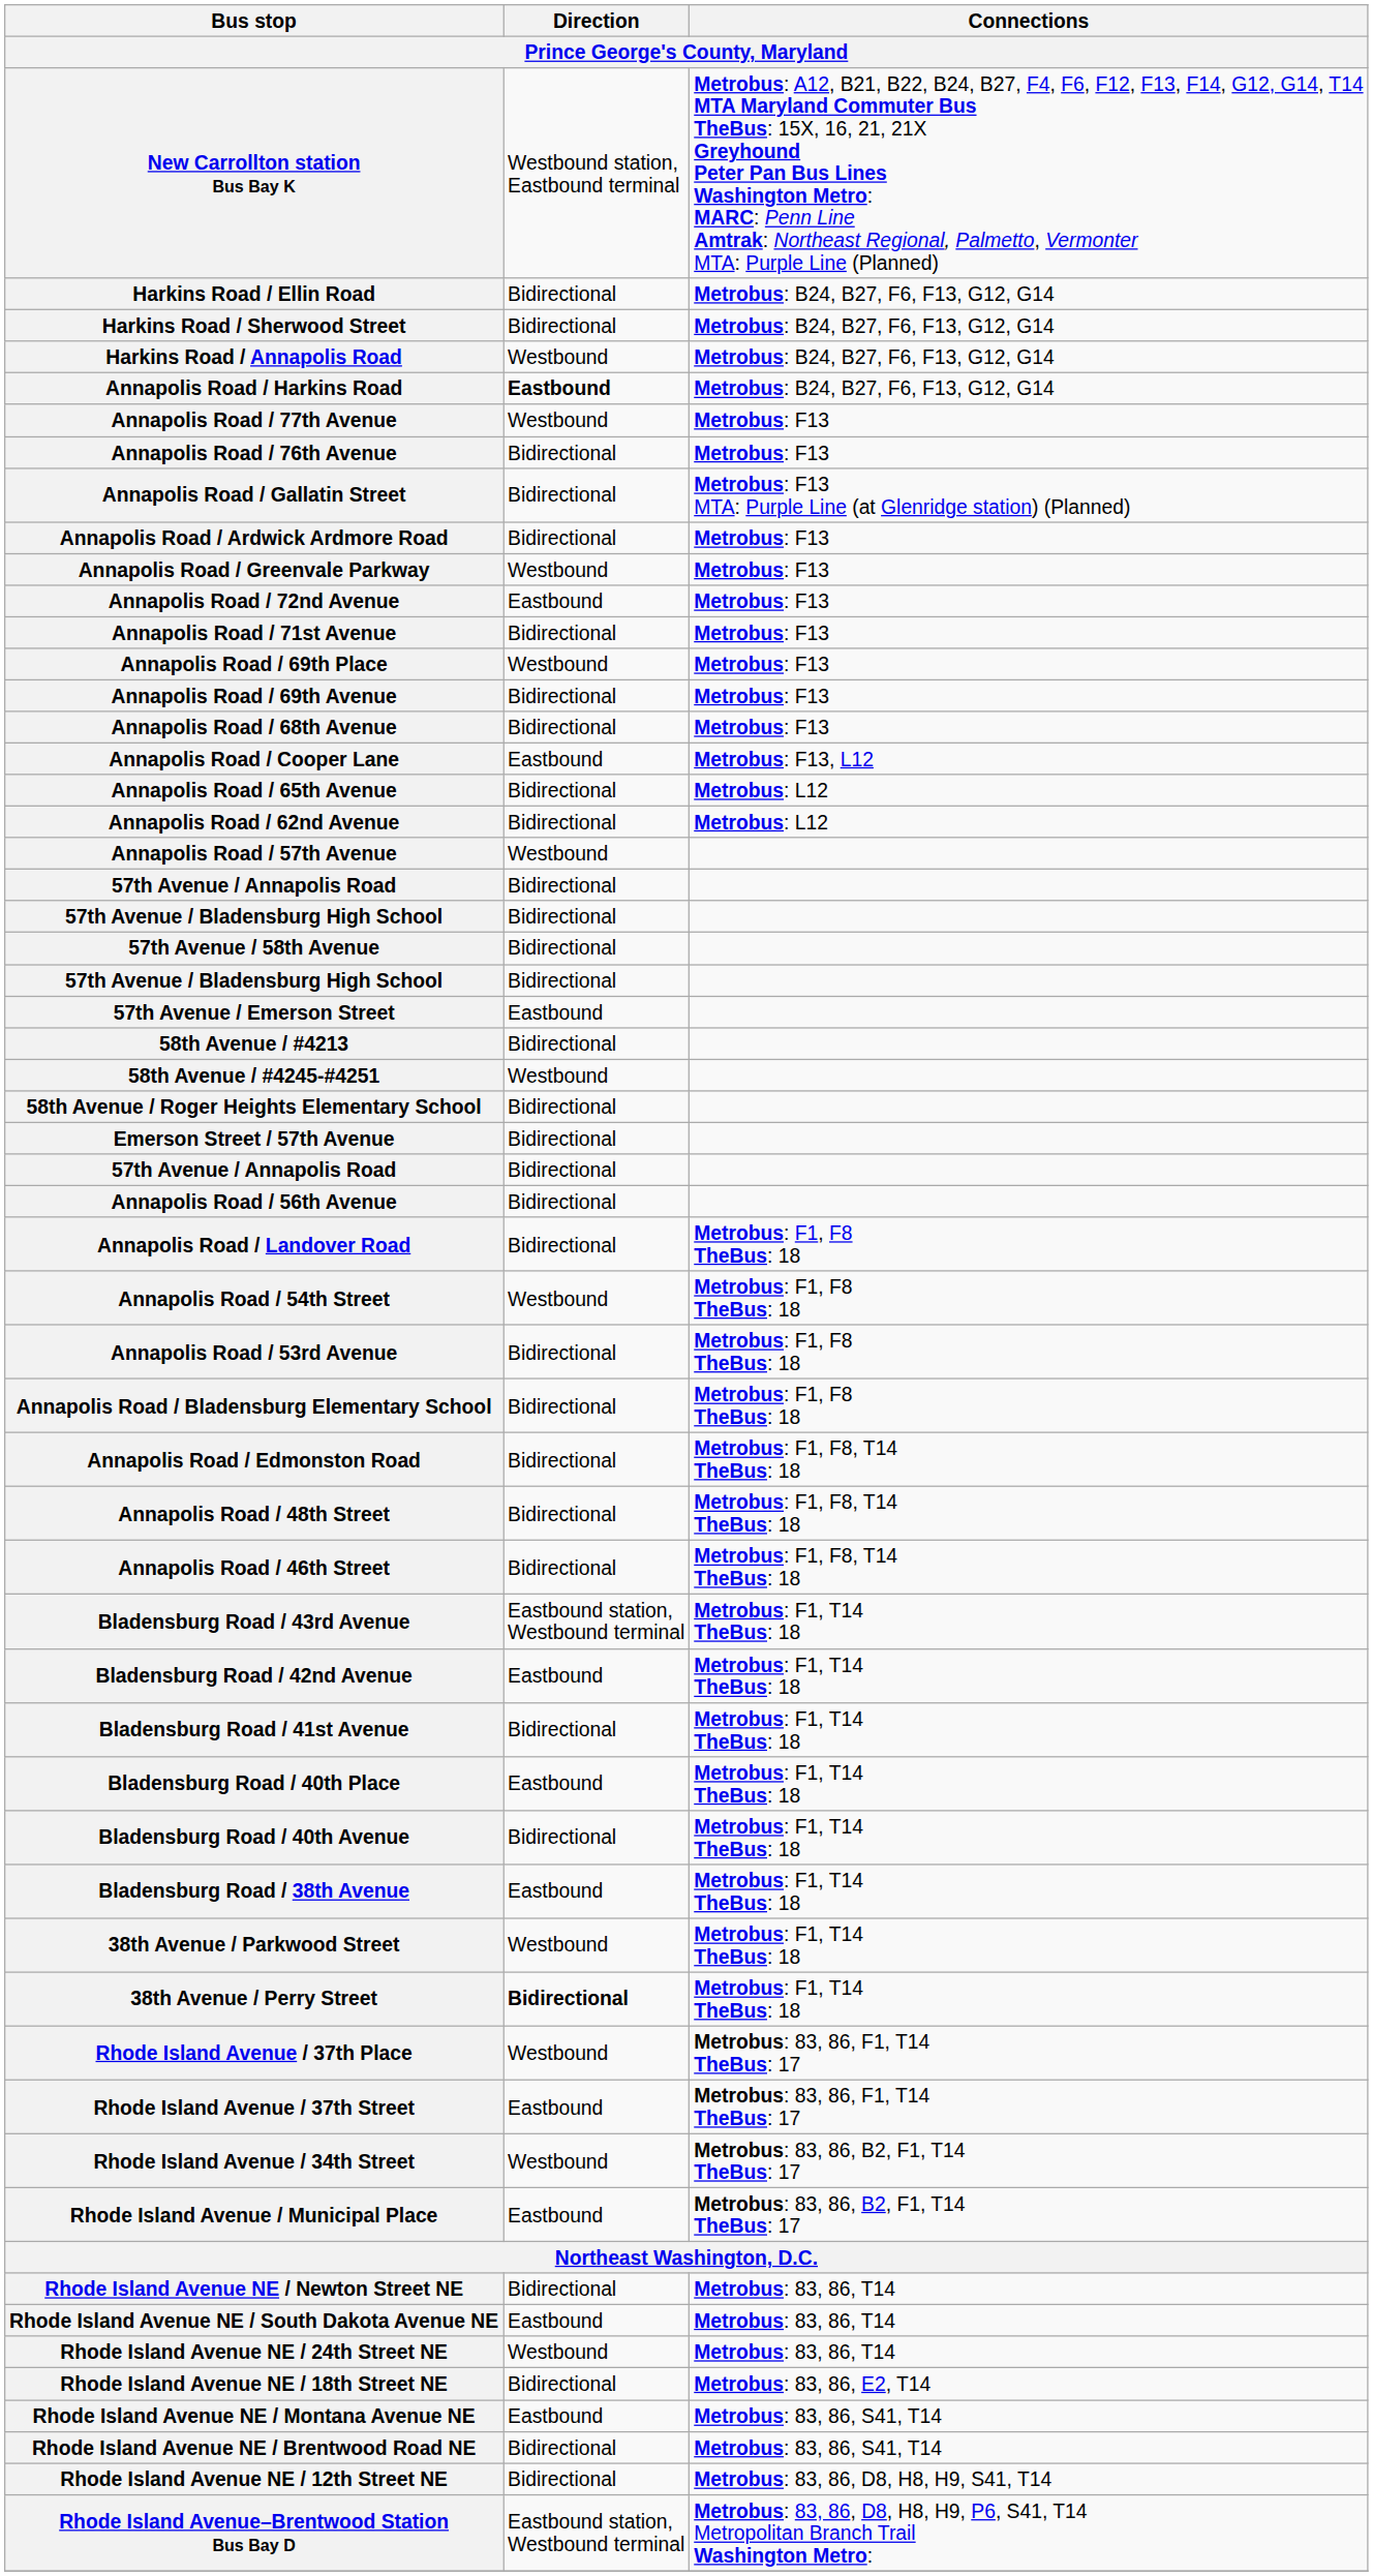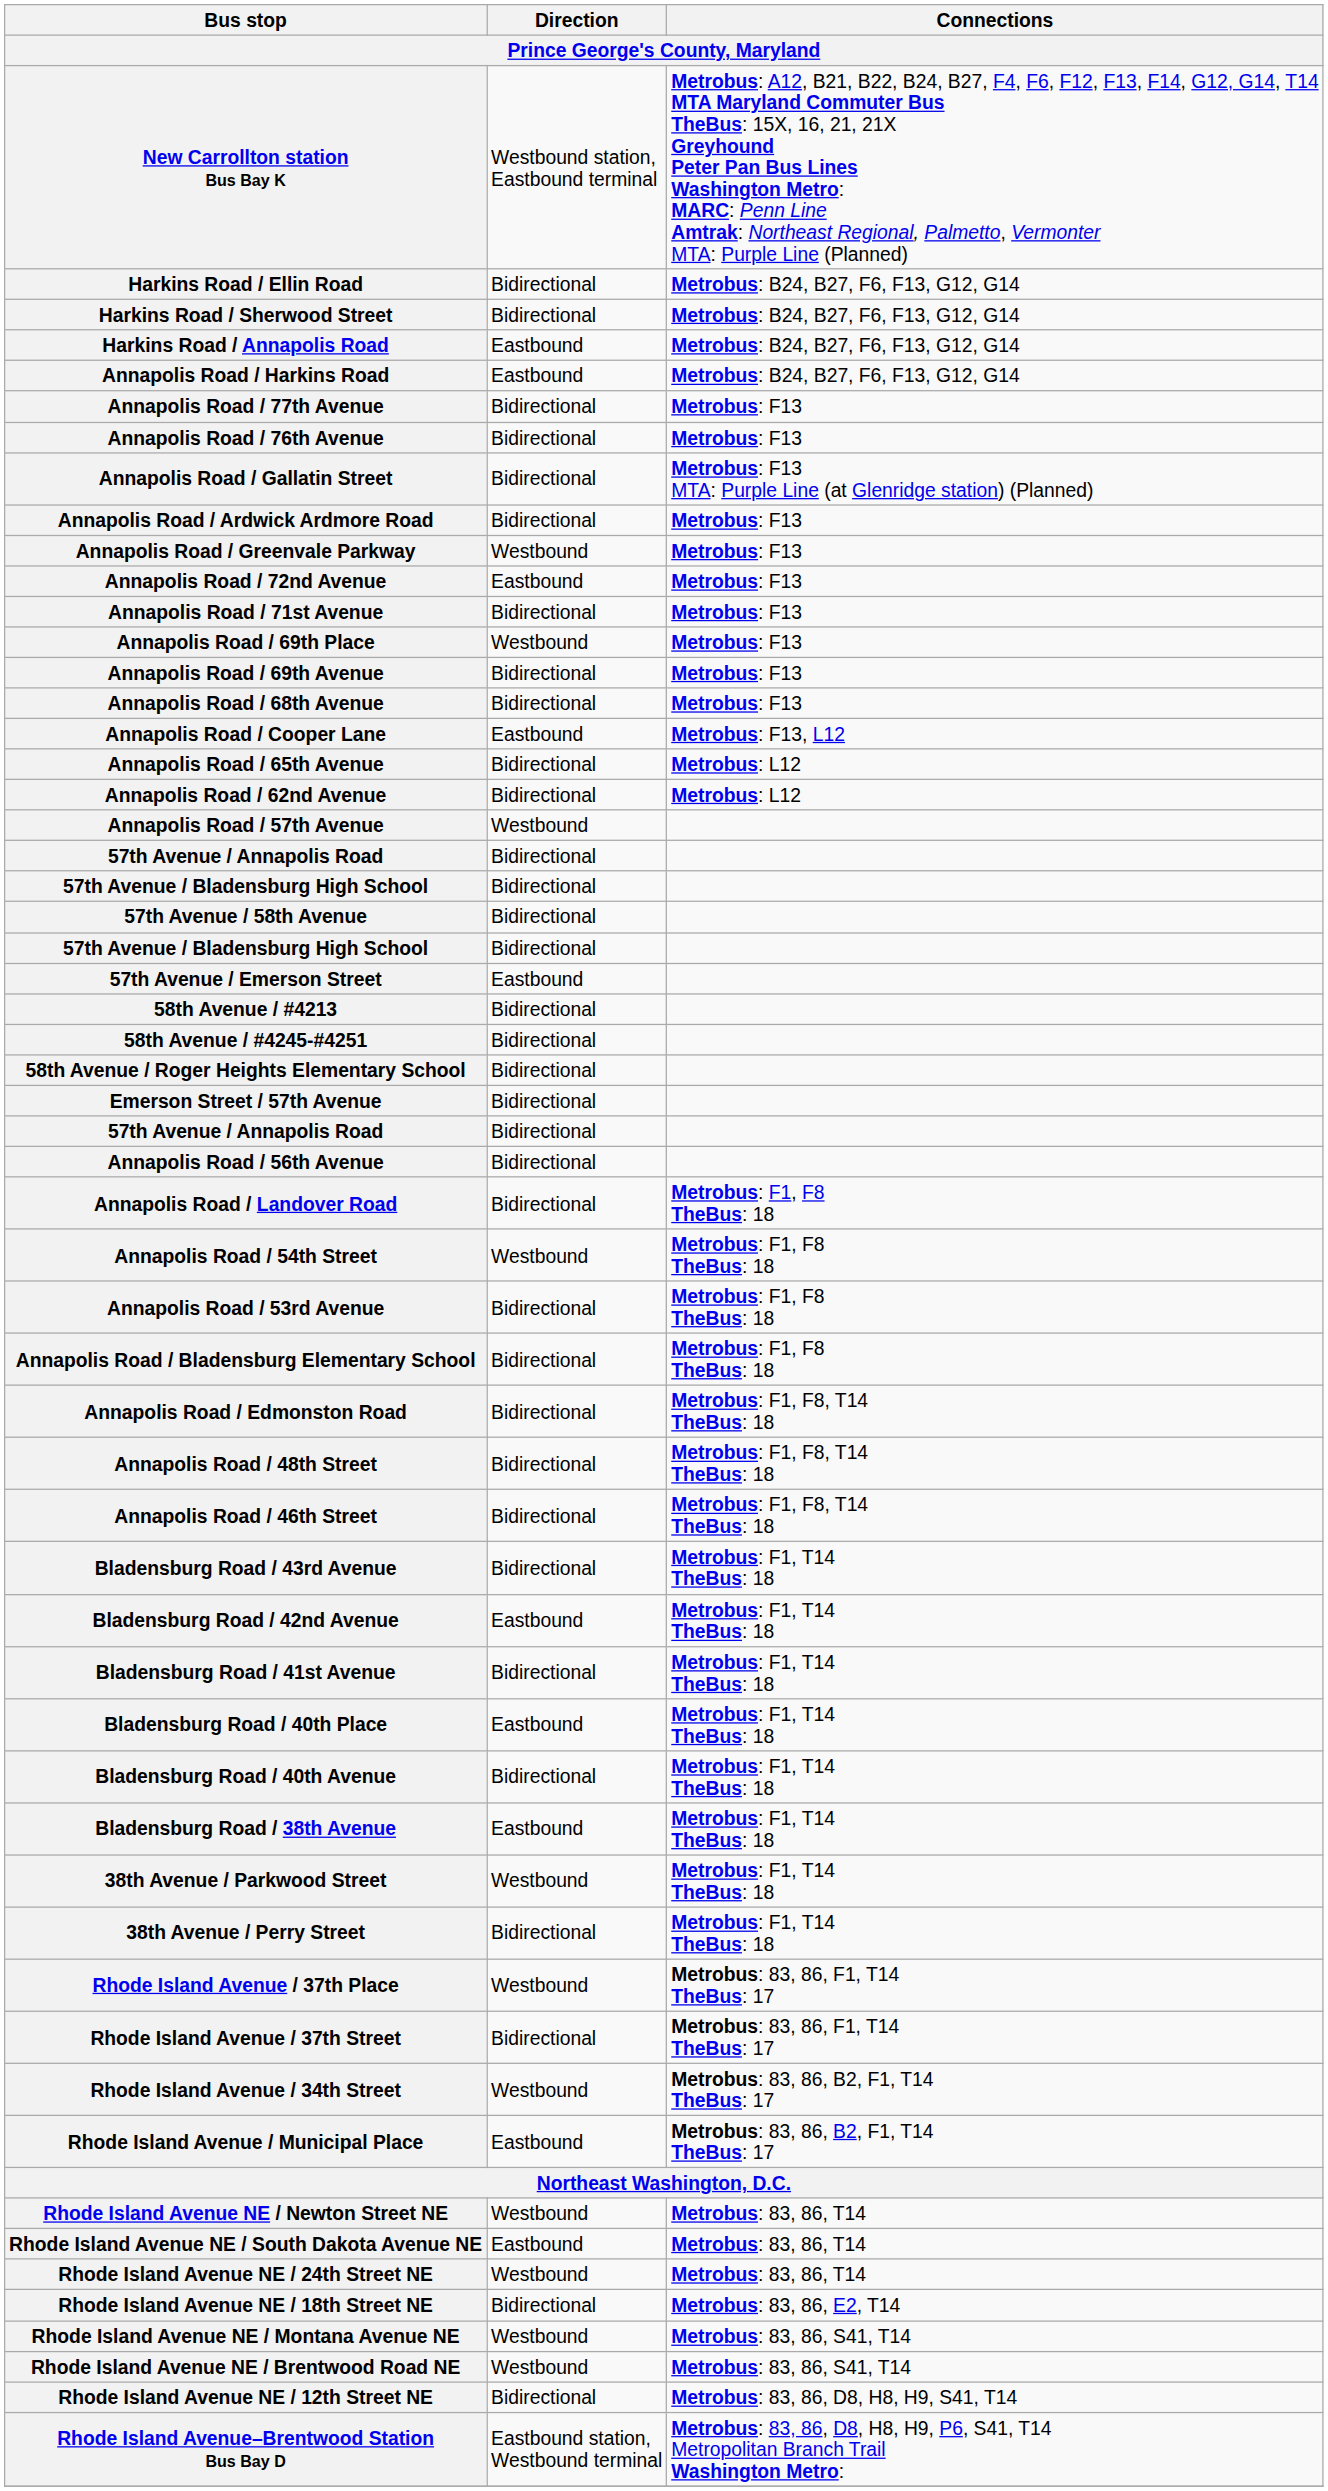 <table class="wikitable collapsible collapsed" style="font-size: 95%;">
 <tr>
 <th>Bus stop</th>
 <th>Direction</th>
 <th>Connections</th>
 </tr>
 <tr>
 <th colspan="5"><a href='#'>Prince George's County, Maryland</a></th>
 </tr>
 <tr>
 <th><a href='#'>New Carrollton station</a><br><small>Bus Bay K</small></th>
 <td>Westbound station,<br>Eastbound terminal</td>
 <td> <strong><a href='#'>Metrobus</a></strong>: <a href='#'>A12</a>, B21, B22, B24, B27, <a href='#'>F4</a>, <a href='#'>F6</a>, <a href='#'>F12</a>, <a href='#'>F13</a>, <a href='#'>F14</a>, <a href='#'>G12, G14</a>, <a href='#'>T14</a><br>  <strong><a href='#'>MTA Maryland Commuter Bus</a></strong><br>  <strong><a href='#'>TheBus</a></strong>: 15X, 16, 21, 21X<br>  <strong><a href='#'>Greyhound</a></strong><br>  <strong><a href='#'>Peter Pan Bus Lines</a></strong><br> <strong><a href='#'>Washington Metro</a></strong>: <br> <strong><a href='#'>MARC</a></strong>: <em><a href='#'>Penn Line</a></em><br> <strong><a href='#'>Amtrak</a></strong>: <em><a href='#'>Northeast Regional</a>, <a href='#'>Palmetto</a></em>, <em><a href='#'>Vermonter</a></em><br> <a href='#'>MTA</a>: <a href='#'>Purple Line</a> (Planned)</td>
 </tr>
 <tr>
 <th>Harkins Road / Ellin Road</th>
 <td>Bidirectional</td>
 <td> <strong><a href='#'>Metrobus</a></strong>: B24, B27, F6, F13, G12, G14</td>
 </tr>
 <tr>
 <th>Harkins Road / Sherwood Street</th>
 <td>Bidirectional</td>
 <td> <strong><a href='#'>Metrobus</a></strong>: B24, B27, F6, F13, G12, G14</td>
 </tr>
 <tr>
 <th>Harkins Road / <a href='#'>Annapolis Road</a></th>
-<td>Westbound</td>
+<td>Eastbound</td>
 <td> <strong><a href='#'>Metrobus</a></strong>: B24, B27, F6, F13, G12, G14</td>
 </tr>
 <tr>
 <th>Annapolis Road / Harkins Road</th>
-<td><strong>Eastbound</strong></td>
+<td>Eastbound</td>
 <td> <strong><a href='#'>Metrobus</a></strong>: B24, B27, F6, F13, G12, G14</td>
 </tr>
 <tr>
 <th>Annapolis Road / 77th Avenue</th>
-<td>Westbound</td>
+<td>Bidirectional</td>
 <td> <strong><a href='#'>Metrobus</a></strong>: F13</td>
 </tr>
 <tr>
 <th>Annapolis Road / 76th Avenue</th>
 <td>Bidirectional</td>
 <td> <strong><a href='#'>Metrobus</a></strong>: F13</td>
 </tr>
 <tr>
 <th>Annapolis Road / Gallatin Street</th>
 <td>Bidirectional</td>
 <td> <strong><a href='#'>Metrobus</a></strong>: F13<br> <a href='#'>MTA</a>: <a href='#'>Purple Line</a> (at <a href='#'>Glenridge station</a>) (Planned)</td>
 </tr>
 <tr>
 <th>Annapolis Road / Ardwick Ardmore Road</th>
 <td>Bidirectional</td>
 <td> <strong><a href='#'>Metrobus</a></strong>: F13</td>
 </tr>
 <tr>
 <th>Annapolis Road / Greenvale Parkway</th>
 <td>Westbound</td>
 <td> <strong><a href='#'>Metrobus</a></strong>: F13</td>
 </tr>
 <tr>
 <th>Annapolis Road / 72nd Avenue</th>
 <td>Eastbound</td>
 <td> <strong><a href='#'>Metrobus</a></strong>: F13</td>
 </tr>
 <tr>
 <th>Annapolis Road / 71st Avenue</th>
 <td>Bidirectional</td>
 <td> <strong><a href='#'>Metrobus</a></strong>: F13</td>
 </tr>
 <tr>
 <th>Annapolis Road / 69th Place</th>
 <td>Westbound</td>
 <td> <strong><a href='#'>Metrobus</a></strong>: F13</td>
 </tr>
 <tr>
 <th>Annapolis Road / 69th Avenue</th>
 <td>Bidirectional</td>
 <td> <strong><a href='#'>Metrobus</a></strong>: F13</td>
 </tr>
 <tr>
 <th>Annapolis Road / 68th Avenue</th>
 <td>Bidirectional</td>
 <td> <strong><a href='#'>Metrobus</a></strong>: F13</td>
 </tr>
 <tr>
 <th>Annapolis Road / Cooper Lane</th>
 <td>Eastbound</td>
 <td> <strong><a href='#'>Metrobus</a></strong>: F13, <a href='#'>L12</a></td>
 </tr>
 <tr>
 <th>Annapolis Road / 65th Avenue</th>
 <td>Bidirectional</td>
 <td> <strong><a href='#'>Metrobus</a></strong>: L12</td>
 </tr>
 <tr>
 <th>Annapolis Road / 62nd Avenue</th>
 <td>Bidirectional</td>
 <td> <strong><a href='#'>Metrobus</a></strong>: L12</td>
 </tr>
 <tr>
 <th>Annapolis Road / 57th Avenue</th>
 <td>Westbound</td>
 <td></td>
 </tr>
 <tr>
 <th>57th Avenue / Annapolis Road</th>
 <td>Bidirectional</td>
 <td></td>
 </tr>
 <tr>
 <th>57th Avenue / Bladensburg High School</th>
 <td>Bidirectional</td>
 <td></td>
 </tr>
 <tr>
 <th>57th Avenue / 58th Avenue</th>
 <td>Bidirectional</td>
 <td></td>
 </tr>
 <tr>
 <th>57th Avenue / Bladensburg High School</th>
 <td>Bidirectional</td>
 <td></td>
 </tr>
 <tr>
 <th>57th Avenue / Emerson Street</th>
 <td>Eastbound</td>
 <td></td>
 </tr>
 <tr>
 <th>58th Avenue / #4213</th>
 <td>Bidirectional</td>
 <td></td>
 </tr>
 <tr>
 <th>58th Avenue / #4245-#4251</th>
-<td>Westbound</td>
+<td>Bidirectional</td>
 <td></td>
 </tr>
 <tr>
 <th>58th Avenue / Roger Heights Elementary School</th>
 <td>Bidirectional</td>
 <td></td>
 </tr>
 <tr>
 <th>Emerson Street / 57th Avenue</th>
 <td>Bidirectional</td>
 <td></td>
 </tr>
 <tr>
 <th>57th Avenue / Annapolis Road</th>
 <td>Bidirectional</td>
 <td></td>
 </tr>
 <tr>
 <th>Annapolis Road / 56th Avenue</th>
 <td>Bidirectional</td>
 <td></td>
 </tr>
 <tr>
 <th>Annapolis Road / <a href='#'>Landover Road</a></th>
 <td>Bidirectional</td>
 <td> <strong><a href='#'>Metrobus</a></strong>: <a href='#'>F1</a>, <a href='#'>F8</a><br> <strong><a href='#'>TheBus</a></strong>: 18</td>
 </tr>
 <tr>
 <th>Annapolis Road / 54th Street</th>
 <td>Westbound</td>
 <td> <strong><a href='#'>Metrobus</a></strong>: F1, F8<br> <strong><a href='#'>TheBus</a></strong>: 18</td>
 </tr>
 <tr>
 <th>Annapolis Road / 53rd Avenue</th>
 <td>Bidirectional</td>
 <td> <strong><a href='#'>Metrobus</a></strong>: F1, F8<br> <strong><a href='#'>TheBus</a></strong>: 18</td>
 </tr>
 <tr>
 <th>Annapolis Road / Bladensburg Elementary School</th>
 <td>Bidirectional</td>
 <td> <strong><a href='#'>Metrobus</a></strong>: F1, F8<br> <strong><a href='#'>TheBus</a></strong>: 18</td>
 </tr>
 <tr>
 <th>Annapolis Road / Edmonston Road</th>
 <td>Bidirectional</td>
 <td> <strong><a href='#'>Metrobus</a></strong>: F1, F8, T14<br> <strong><a href='#'>TheBus</a></strong>: 18</td>
 </tr>
 <tr>
 <th>Annapolis Road / 48th Street</th>
 <td>Bidirectional</td>
 <td> <strong><a href='#'>Metrobus</a></strong>: F1, F8, T14<br> <strong><a href='#'>TheBus</a></strong>: 18</td>
 </tr>
 <tr>
 <th>Annapolis Road / 46th Street</th>
 <td>Bidirectional</td>
 <td> <strong><a href='#'>Metrobus</a></strong>: F1, F8, T14<br> <strong><a href='#'>TheBus</a></strong>: 18</td>
 </tr>
 <tr>
 <th>Bladensburg Road / 43rd Avenue</th>
-<td>Eastbound station,<br>Westbound terminal</td>
+<td>Bidirectional</td>
 <td> <strong><a href='#'>Metrobus</a></strong>: F1, T14<br> <strong><a href='#'>TheBus</a></strong>: 18</td>
 </tr>
 <tr>
 <th>Bladensburg Road / 42nd Avenue</th>
 <td>Eastbound</td>
 <td> <strong><a href='#'>Metrobus</a></strong>: F1, T14<br> <strong><a href='#'>TheBus</a></strong>: 18</td>
 </tr>
 <tr>
 <th>Bladensburg Road / 41st Avenue</th>
 <td>Bidirectional</td>
 <td> <strong><a href='#'>Metrobus</a></strong>: F1, T14<br> <strong><a href='#'>TheBus</a></strong>: 18</td>
 </tr>
 <tr>
 <th>Bladensburg Road / 40th Place</th>
 <td>Eastbound</td>
 <td> <strong><a href='#'>Metrobus</a></strong>: F1, T14<br> <strong><a href='#'>TheBus</a></strong>: 18</td>
 </tr>
 <tr>
 <th>Bladensburg Road / 40th Avenue</th>
 <td>Bidirectional</td>
 <td> <strong><a href='#'>Metrobus</a></strong>: F1, T14<br> <strong><a href='#'>TheBus</a></strong>: 18</td>
 </tr>
 <tr>
 <th>Bladensburg Road / <a href='#'>38th Avenue</a></th>
 <td>Eastbound</td>
 <td> <strong><a href='#'>Metrobus</a></strong>: F1, T14<br> <strong><a href='#'>TheBus</a></strong>: 18</td>
 </tr>
 <tr>
 <th>38th Avenue / Parkwood Street</th>
 <td>Westbound</td>
 <td> <strong><a href='#'>Metrobus</a></strong>: F1, T14<br> <strong><a href='#'>TheBus</a></strong>: 18</td>
 </tr>
 <tr>
 <th>38th Avenue / Perry Street</th>
-<td><strong>Bidirectional</strong></td>
+<td>Bidirectional</td>
 <td> <strong><a href='#'>Metrobus</a></strong>: F1, T14<br> <strong><a href='#'>TheBus</a></strong>: 18</td>
 </tr>
 <tr>
 <th><a href='#'>Rhode Island Avenue</a> / 37th Place</th>
 <td>Westbound</td>
 <td> <strong>Metrobus</strong>: 83, 86, F1, T14<br> <strong><a href='#'>TheBus</a></strong>: 17</td>
 </tr>
 <tr>
 <th>Rhode Island Avenue / 37th Street</th>
-<td>Eastbound</td>
+<td>Bidirectional</td>
 <td> <strong>Metrobus</strong>: 83, 86, F1, T14<br> <strong><a href='#'>TheBus</a></strong>: 17</td>
 </tr>
 <tr>
 <th>Rhode Island Avenue / 34th Street</th>
 <td>Westbound</td>
 <td> <strong>Metrobus</strong>: 83, 86, B2, F1, T14<br> <strong><a href='#'>TheBus</a></strong>: 17</td>
 </tr>
 <tr>
 <th>Rhode Island Avenue / Municipal Place</th>
 <td>Eastbound</td>
 <td> <strong>Metrobus</strong>: 83, 86, <a href='#'>B2</a>, F1, T14<br> <strong><a href='#'>TheBus</a></strong>: 17</td>
 </tr>
 <tr>
 <th colspan="5"><a href='#'>Northeast Washington, D.C.</a></th>
 </tr>
 <tr>
 <th><a href='#'>Rhode Island Avenue NE</a> / Newton Street NE</th>
-<td>Bidirectional</td>
+<td>Westbound</td>
 <td> <strong><a href='#'>Metrobus</a></strong>: 83, 86, T14</td>
 </tr>
 <tr>
 <th>Rhode Island Avenue NE / South Dakota Avenue NE</th>
 <td>Eastbound</td>
 <td> <strong><a href='#'>Metrobus</a></strong>: 83, 86, T14</td>
 </tr>
 <tr>
 <th>Rhode Island Avenue NE / 24th Street NE</th>
 <td>Westbound</td>
 <td> <strong><a href='#'>Metrobus</a></strong>: 83, 86, T14</td>
 </tr>
 <tr>
 <th>Rhode Island Avenue NE / 18th Street NE</th>
 <td>Bidirectional</td>
 <td> <strong><a href='#'>Metrobus</a></strong>: 83, 86, <a href='#'>E2</a>, T14</td>
 </tr>
 <tr>
 <th>Rhode Island Avenue NE / Montana Avenue NE</th>
-<td>Eastbound</td>
+<td>Westbound</td>
 <td> <strong><a href='#'>Metrobus</a></strong>: 83, 86, S41, T14</td>
 </tr>
 <tr>
 <th>Rhode Island Avenue NE / Brentwood Road NE</th>
-<td>Bidirectional</td>
+<td>Westbound</td>
 <td> <strong><a href='#'>Metrobus</a></strong>: 83, 86, S41, T14</td>
 </tr>
 <tr>
 <th>Rhode Island Avenue NE / 12th Street NE</th>
 <td>Bidirectional</td>
 <td> <strong><a href='#'>Metrobus</a></strong>: 83, 86, D8, H8, H9, S41, T14</td>
 </tr>
 <tr>
 <th><a href='#'>Rhode Island Avenue–Brentwood Station</a><br><small>Bus Bay D</small></th>
 <td>Eastbound station,<br>Westbound terminal</td>
 <td> <strong><a href='#'>Metrobus</a></strong>: <a href='#'>83, 86</a>, <a href='#'>D8</a>, H8, H9, <a href='#'>P6</a>, S41, T14<br>  <a href='#'>Metropolitan Branch Trail</a><br>  <strong><a href='#'>Washington Metro</a></strong>: </td>
 </tr>
 <tr>
 </tr>
 </table>
